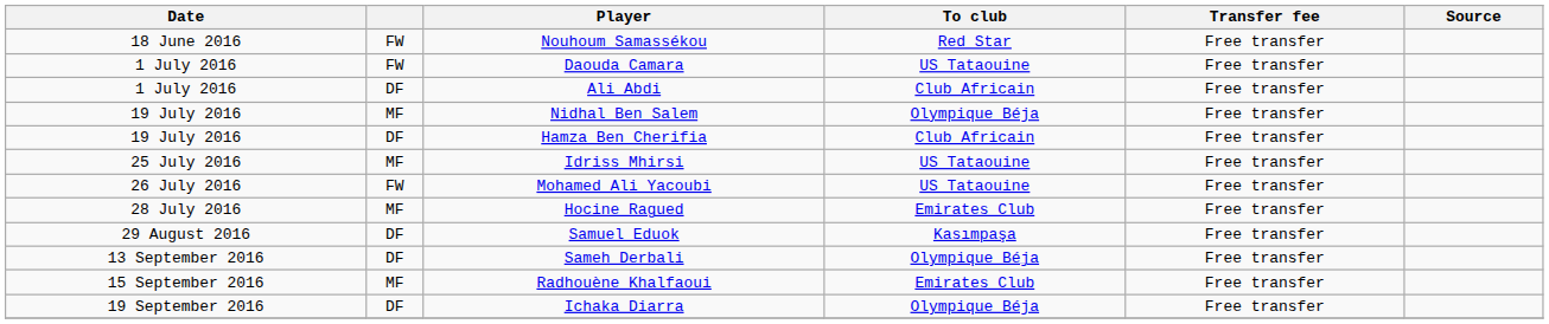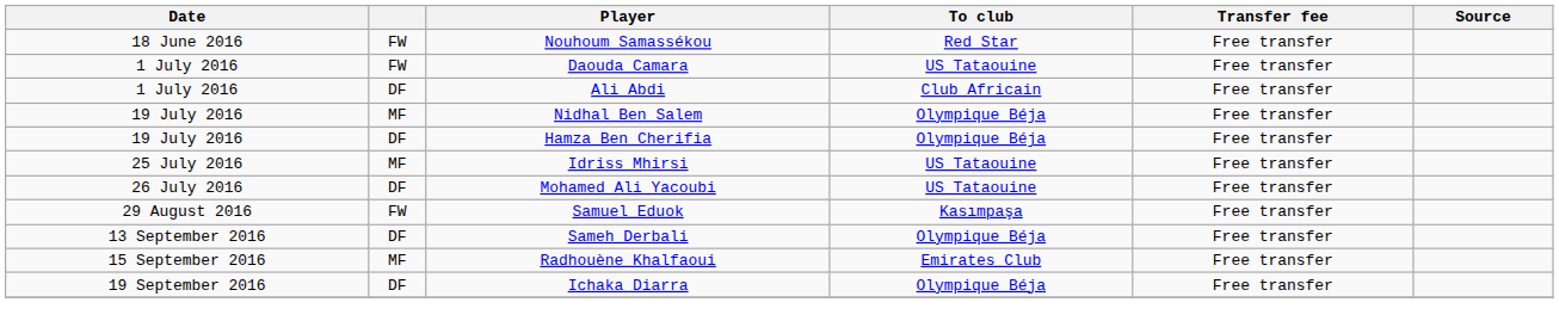 <table class="wikitable sortable" style="width:70%; text-align:center; font-size:85%; text-align:centre;">
 <tr>
 <th><strong>Date</strong></th>
 <th><strong></strong></th>
 <th><strong>Player</strong></th>
 <th><strong>To club</strong></th>
 <th><strong>Transfer fee</strong></th>
 <th><strong>Source</strong></th>
 </tr>
 <tr>
 <td>18 June 2016</td>
 <td>FW</td>
 <td> <a href='#'>Nouhoum Samassékou</a></td>
 <td> <a href='#'>Red Star</a></td>
 <td>Free transfer</td>
 <td></td>
 </tr>
 <tr>
 <td>1 July 2016</td>
 <td>FW</td>
 <td> <a href='#'>Daouda Camara</a></td>
 <td><a href='#'>US Tataouine</a></td>
 <td>Free transfer</td>
 <td></td>
 </tr>
 <tr>
 <td>1 July 2016</td>
 <td>DF</td>
 <td> <a href='#'>Ali Abdi</a></td>
 <td><a href='#'>Club Africain</a></td>
 <td>Free transfer</td>
 <td></td>
 </tr>
 <tr>
 <td>19 July 2016</td>
 <td>MF</td>
 <td> <a href='#'>Nidhal Ben Salem</a></td>
 <td><a href='#'>Olympique Béja</a></td>
 <td>Free transfer</td>
 <td></td>
 </tr>
 <tr>
 <td>19 July 2016</td>
 <td>DF</td>
 <td> <a href='#'>Hamza Ben Cherifia</a></td>
-<td><a href='#'>Club Africain</a></td>
+<td><a href='#'>Olympique Béja</a></td>
 <td>Free transfer</td>
 <td></td>
 </tr>
 <tr>
 <td>25 July 2016</td>
 <td>MF</td>
 <td> <a href='#'>Idriss Mhirsi</a></td>
 <td><a href='#'>US Tataouine</a></td>
 <td>Free transfer</td>
 <td></td>
 </tr>
 <tr>
 <td>26 July 2016</td>
-<td>FW</td>
+<td>DF</td>
 <td> <a href='#'>Mohamed Ali Yacoubi</a></td>
 <td><a href='#'>US Tataouine</a></td>
 <td>Free transfer</td>
 <td></td>
 </tr>
 <tr>
-<td>28 July 2016</td>
-<td>MF</td>
-<td> <a href='#'>Hocine Ragued</a></td>
-<td> <a href='#'>Emirates Club</a></td>
-<td>Free transfer</td>
-<td></td>
-</tr>
-<tr>
 <td>29 August 2016</td>
-<td>DF</td>
+<td>FW</td>
 <td> <a href='#'>Samuel Eduok</a></td>
 <td> <a href='#'>Kasımpaşa</a></td>
 <td>Free transfer</td>
 <td></td>
 </tr>
 <tr>
 <td>13 September 2016</td>
 <td>DF</td>
 <td> <a href='#'>Sameh Derbali</a></td>
 <td><a href='#'>Olympique Béja</a></td>
 <td>Free transfer</td>
 <td></td>
 </tr>
 <tr>
 <td>15 September 2016</td>
 <td>MF</td>
 <td> <a href='#'>Radhouène Khalfaoui</a></td>
 <td> <a href='#'>Emirates Club</a></td>
 <td>Free transfer</td>
 <td></td>
 </tr>
 <tr>
 <td>19 September 2016</td>
 <td>DF</td>
 <td> <a href='#'>Ichaka Diarra</a></td>
 <td><a href='#'>Olympique Béja</a></td>
 <td>Free transfer</td>
 <td></td>
 </tr>
 <tr>
 </tr>
 </table>
